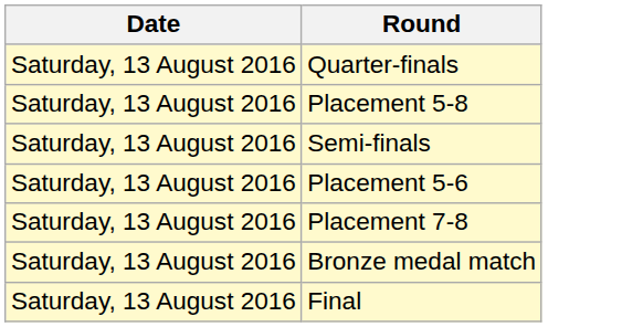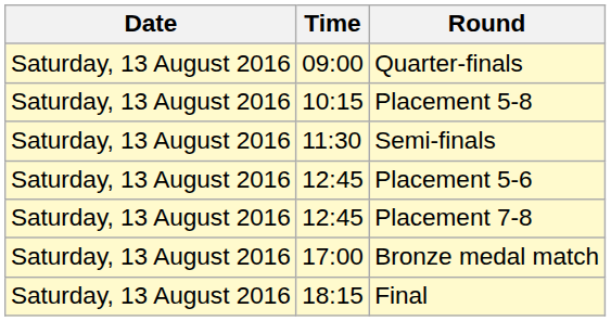 <table class="wikitable">
 <tr>
 <th>Date</th>
+<th>Time</th>
 <th>Round</th>
 </tr>
 <tr>
 <td style=background:lemonchiffon>Saturday, 13 August 2016</td>
+<td style=background:lemonchiffon>09:00</td>
 <td style=background:lemonchiffon>Quarter-finals</td>
 </tr>
 <tr>
 <td style=background:lemonchiffon>Saturday, 13 August 2016</td>
+<td style=background:lemonchiffon>10:15</td>
 <td style=background:lemonchiffon>Placement 5-8</td>
 </tr>
 <tr>
 <td style=background:lemonchiffon>Saturday, 13 August 2016</td>
+<td style=background:lemonchiffon>11:30</td>
 <td style=background:lemonchiffon>Semi-finals</td>
 </tr>
 <tr>
 <td style=background:lemonchiffon>Saturday, 13 August 2016</td>
+<td style=background:lemonchiffon>12:45</td>
 <td style=background:lemonchiffon>Placement 5-6</td>
 </tr>
 <tr>
 <td style=background:lemonchiffon>Saturday, 13 August 2016</td>
+<td style=background:lemonchiffon>12:45</td>
 <td style=background:lemonchiffon>Placement 7-8</td>
 </tr>
 <tr>
 <td style=background:lemonchiffon>Saturday, 13 August 2016</td>
+<td style=background:lemonchiffon>17:00</td>
 <td style=background:lemonchiffon>Bronze medal match</td>
 </tr>
 <tr>
 <td style=background:lemonchiffon>Saturday, 13 August 2016</td>
+<td style=background:lemonchiffon>18:15</td>
 <td style=background:lemonchiffon>Final</td>
 </tr>
 </table>
